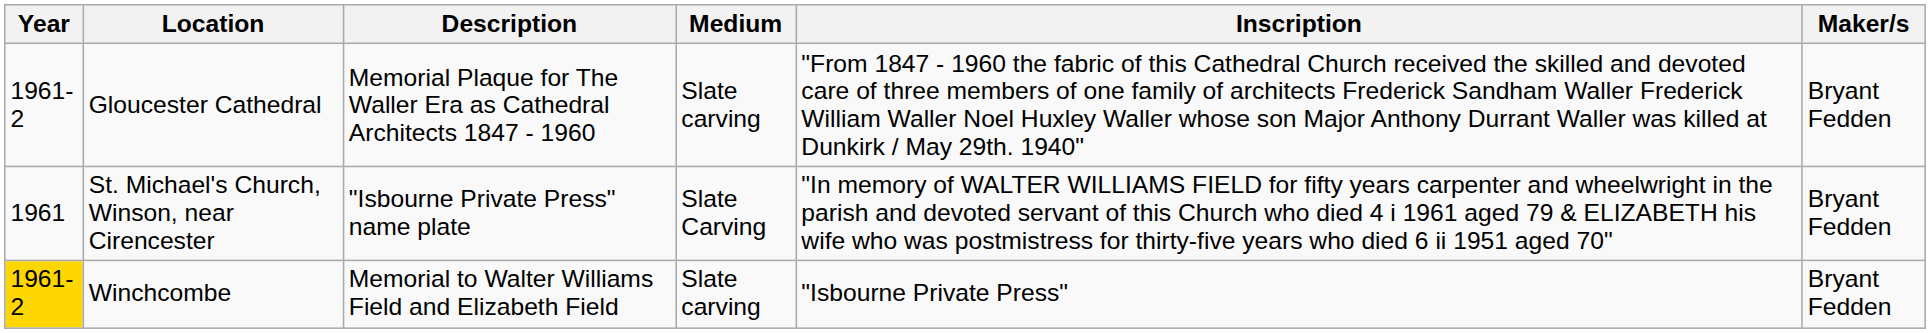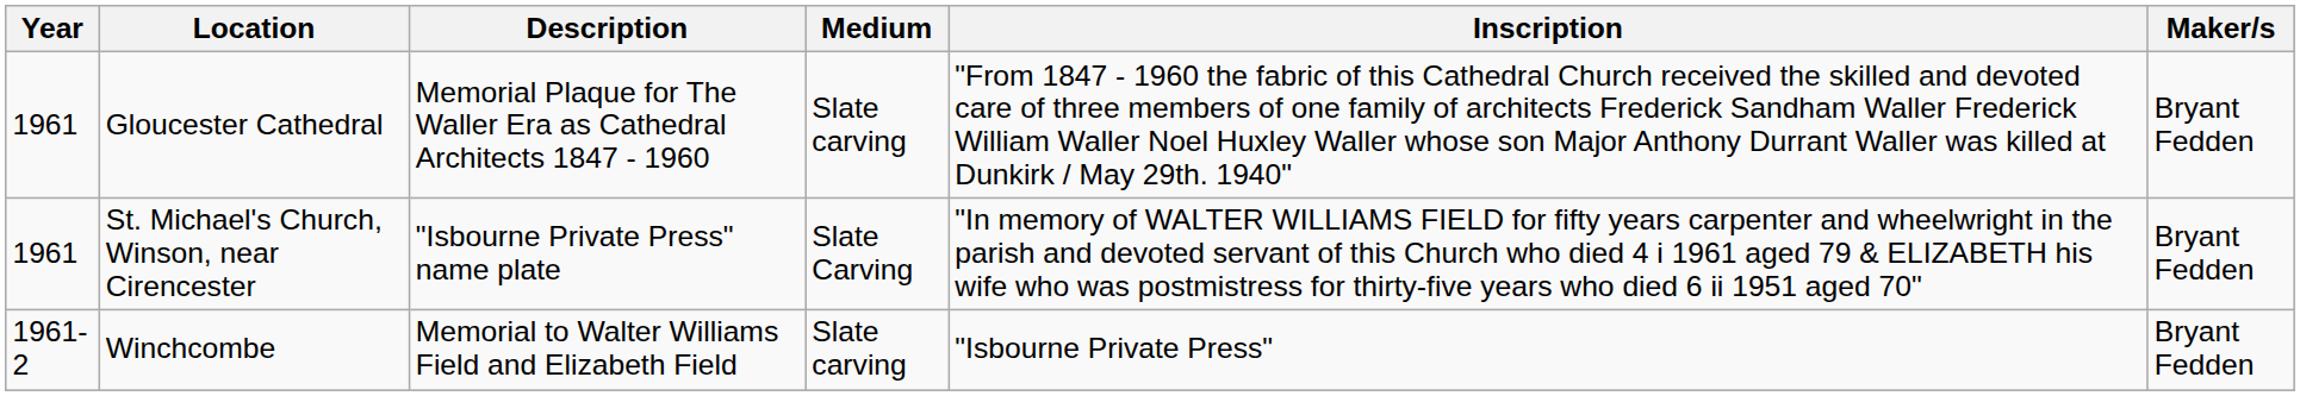 <table class="wikitable">
 <tr>
 <th>Year</th>
 <th>Location</th>
 <th>Description</th>
 <th>Medium</th>
 <th>Inscription</th>
 <th>Maker/s</th>
 </tr>
 <tr>
-<td>1961-2</td>
+<td>1961</td>
 <td>Gloucester Cathedral</td>
 <td>Memorial Plaque for The Waller Era as Cathedral Architects 1847 - 1960</td>
 <td>Slate carving</td>
 <td>"From 1847 - 1960 the fabric of this Cathedral Church received the skilled and devoted care of three members of one family of architects Frederick Sandham Waller Frederick William Waller Noel Huxley Waller whose son Major Anthony Durrant Waller was killed at Dunkirk / May 29th. 1940"</td>
 <td>Bryant Fedden</td>
 </tr>
 <tr>
 <td>1961</td>
 <td>St. Michael's Church, Winson, near Cirencester</td>
 <td>"Isbourne Private Press" name plate</td>
 <td>Slate Carving</td>
 <td>"In memory of WALTER WILLIAMS FIELD for fifty years carpenter and wheelwright in the parish and devoted servant of this Church who died 4 i 1961 aged 79 & ELIZABETH his wife who was postmistress for thirty-five years who died 6 ii 1951 aged 70"</td>
 <td>Bryant Fedden</td>
 </tr>
 <tr>
-<td style="background: gold;">1961-2</td>
+<td>1961-2</td>
 <td>Winchcombe</td>
 <td>Memorial to Walter Williams Field and Elizabeth Field</td>
 <td>Slate carving</td>
 <td>"Isbourne Private Press"</td>
 <td>Bryant Fedden</td>
 </tr>
 </table>
